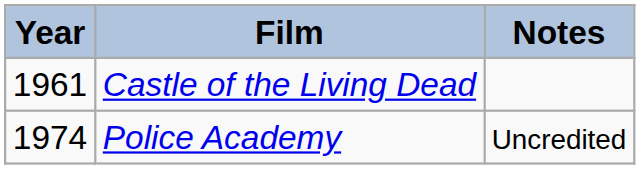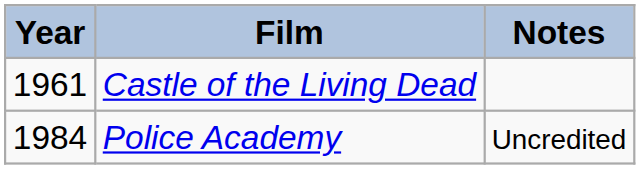 <table class="wikitable" style="font-size:95%;">
 <tr>
 <th style="background:#B0C4DE;">Year</th>
 <th style="background:#B0C4DE;">Film</th>
 <th style="background:#B0C4DE;">Notes</th>
 </tr>
 <tr>
 <td>1961</td>
 <td><em><a href='#'>Castle of the Living Dead</a></em></td>
 <td></td>
 </tr>
 <tr>
-<td>1974</td>
+<td>1984</td>
 <td><em><a href='#'>Police Academy</a></em></td>
 <td style="text-align:center;"><small>Uncredited</small></td>
 </tr>
 </table>
